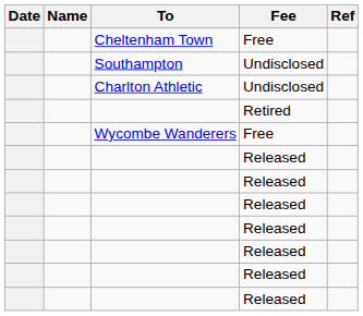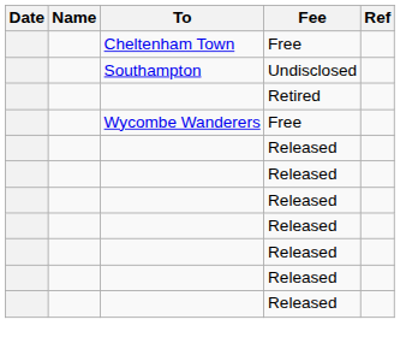 <table class="wikitable plainrowheaders">
 <tr>
 <th scope=col>Date</th>
 <th scope=col>Name</th>
 <th scope=col>To</th>
 <th scope=col>Fee</th>
 <th scope=col class=unsortable>Ref</th>
 </tr>
 <tr>
 <th scope=row></th>
 <td></td>
 <td><a href='#'>Cheltenham Town</a></td>
 <td>Free</td>
 <td></td>
 </tr>
 <tr>
 <th scope=row></th>
 <td></td>
 <td><a href='#'>Southampton</a></td>
-<td>Undisclosed</td>
-<td></td>
-</tr>
-<tr>
-<th scope=row></th>
-<td></td>
-<td><a href='#'>Charlton Athletic</a></td>
 <td>Undisclosed</td>
 <td></td>
 </tr>
 <tr>
 <th scope=row></th>
 <td></td>
 <td></td>
 <td>Retired</td>
 <td></td>
 </tr>
 <tr>
 <th scope=row></th>
 <td></td>
 <td><a href='#'>Wycombe Wanderers</a></td>
 <td>Free</td>
 <td></td>
 </tr>
 <tr>
 <th scope=row></th>
 <td></td>
 <td></td>
 <td>Released</td>
 <td></td>
 </tr>
 <tr>
 <th scope=row></th>
 <td></td>
 <td></td>
 <td>Released</td>
 <td></td>
 </tr>
 <tr>
 <th scope=row></th>
 <td></td>
 <td></td>
 <td>Released</td>
 <td></td>
 </tr>
 <tr>
 <th scope=row></th>
 <td></td>
 <td></td>
 <td>Released</td>
 <td></td>
 </tr>
 <tr>
 <th scope=row></th>
 <td></td>
 <td></td>
 <td>Released</td>
 <td></td>
 </tr>
 <tr>
 <th scope=row></th>
 <td></td>
 <td></td>
 <td>Released</td>
 <td></td>
 </tr>
 <tr>
 <th scope=row></th>
 <td></td>
 <td></td>
 <td>Released</td>
 <td></td>
 </tr>
 </table>
